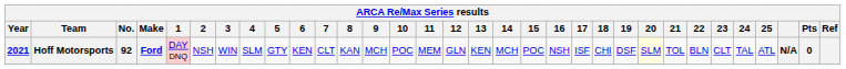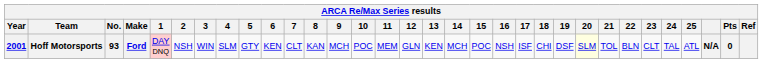 <table class="wikitable" style="text-align:center; font-size:75%">
 <tr>
 <th colspan=45><a href='#'>ARCA Re/Max Series</a> results</th>
 </tr>
 <tr>
 <th>Year</th>
 <th>Team</th>
 <th>No.</th>
 <th>Make</th>
 <th>1</th>
 <th>2</th>
 <th>3</th>
 <th>4</th>
 <th>5</th>
 <th>6</th>
 <th>7</th>
 <th>8</th>
 <th>9</th>
 <th>10</th>
 <th>11</th>
 <th>12</th>
 <th>13</th>
 <th>14</th>
 <th>15</th>
 <th>16</th>
 <th>17</th>
 <th>18</th>
 <th>19</th>
 <th>20</th>
 <th>21</th>
 <th>22</th>
 <th>23</th>
 <th>24</th>
 <th>25</th>
 <th></th>
 <th>Pts</th>
 <th>Ref</th>
 </tr>
 <tr>
-<th><a href='#'>2021</a></th>
+<th><a href='#'>2001</a></th>
 <th>Hoff Motorsports</th>
-<th>92</th>
+<th>93</th>
 <th><a href='#'>Ford</a></th>
 <td style="background:#FFCFCF;"><a href='#'>DAY</a><br><small>DNQ</small></td>
 <td><a href='#'>NSH</a></td>
 <td><a href='#'>WIN</a></td>
 <td><a href='#'>SLM</a></td>
 <td><a href='#'>GTY</a></td>
 <td><a href='#'>KEN</a></td>
 <td><a href='#'>CLT</a></td>
 <td><a href='#'>KAN</a></td>
 <td><a href='#'>MCH</a></td>
 <td><a href='#'>POC</a></td>
 <td><a href='#'>MEM</a></td>
 <td><a href='#'>GLN</a></td>
 <td><a href='#'>KEN</a></td>
 <td><a href='#'>MCH</a></td>
 <td><a href='#'>POC</a></td>
 <td><a href='#'>NSH</a></td>
 <td><a href='#'>ISF</a></td>
 <td><a href='#'>CHI</a></td>
 <td><a href='#'>DSF</a></td>
 <td style="background: lightyellow;"><a href='#'>SLM</a></td>
 <td><a href='#'>TOL</a></td>
 <td><a href='#'>BLN</a></td>
 <td><a href='#'>CLT</a></td>
 <td><a href='#'>TAL</a></td>
 <td><a href='#'>ATL</a></td>
 <th>N/A</th>
 <th>0</th>
 <th></th>
 </tr>
 </table>
